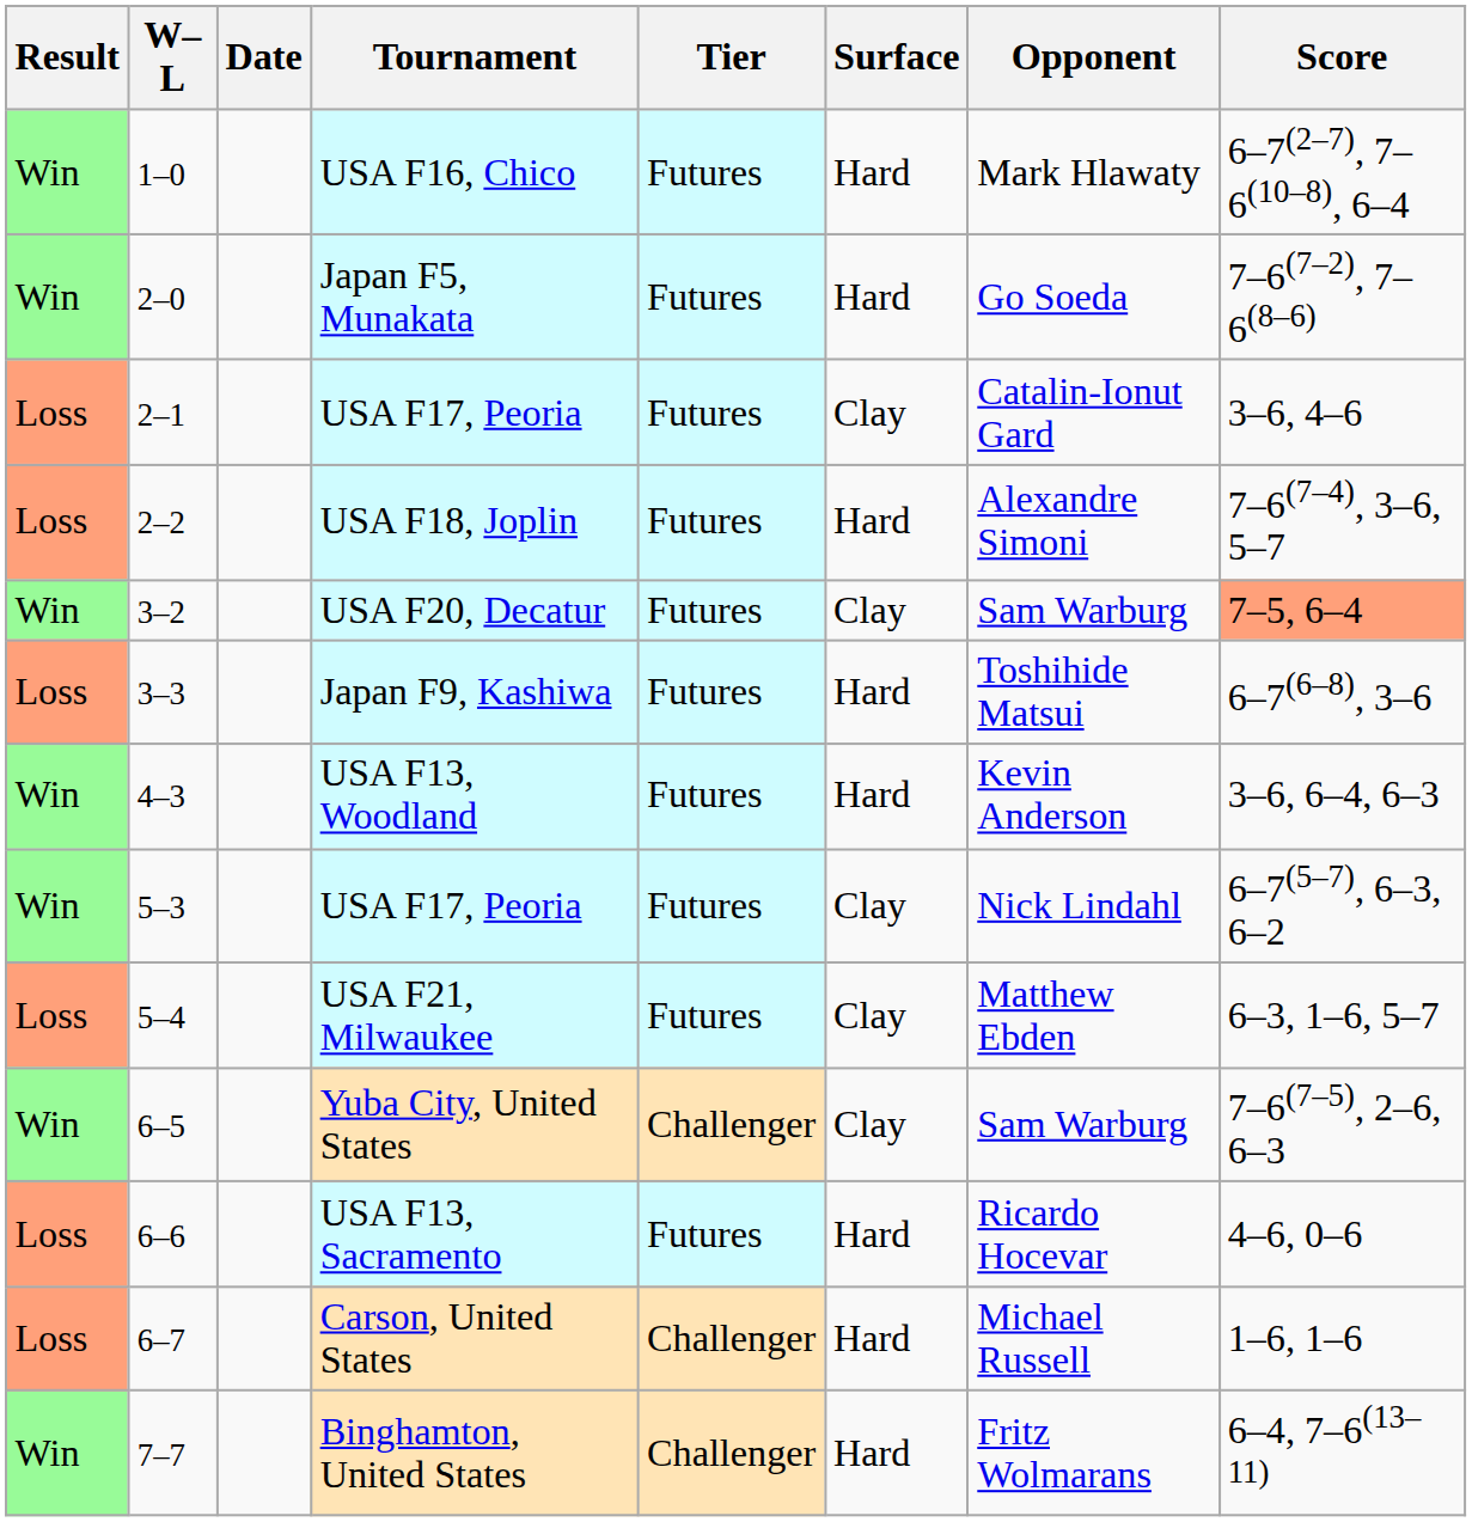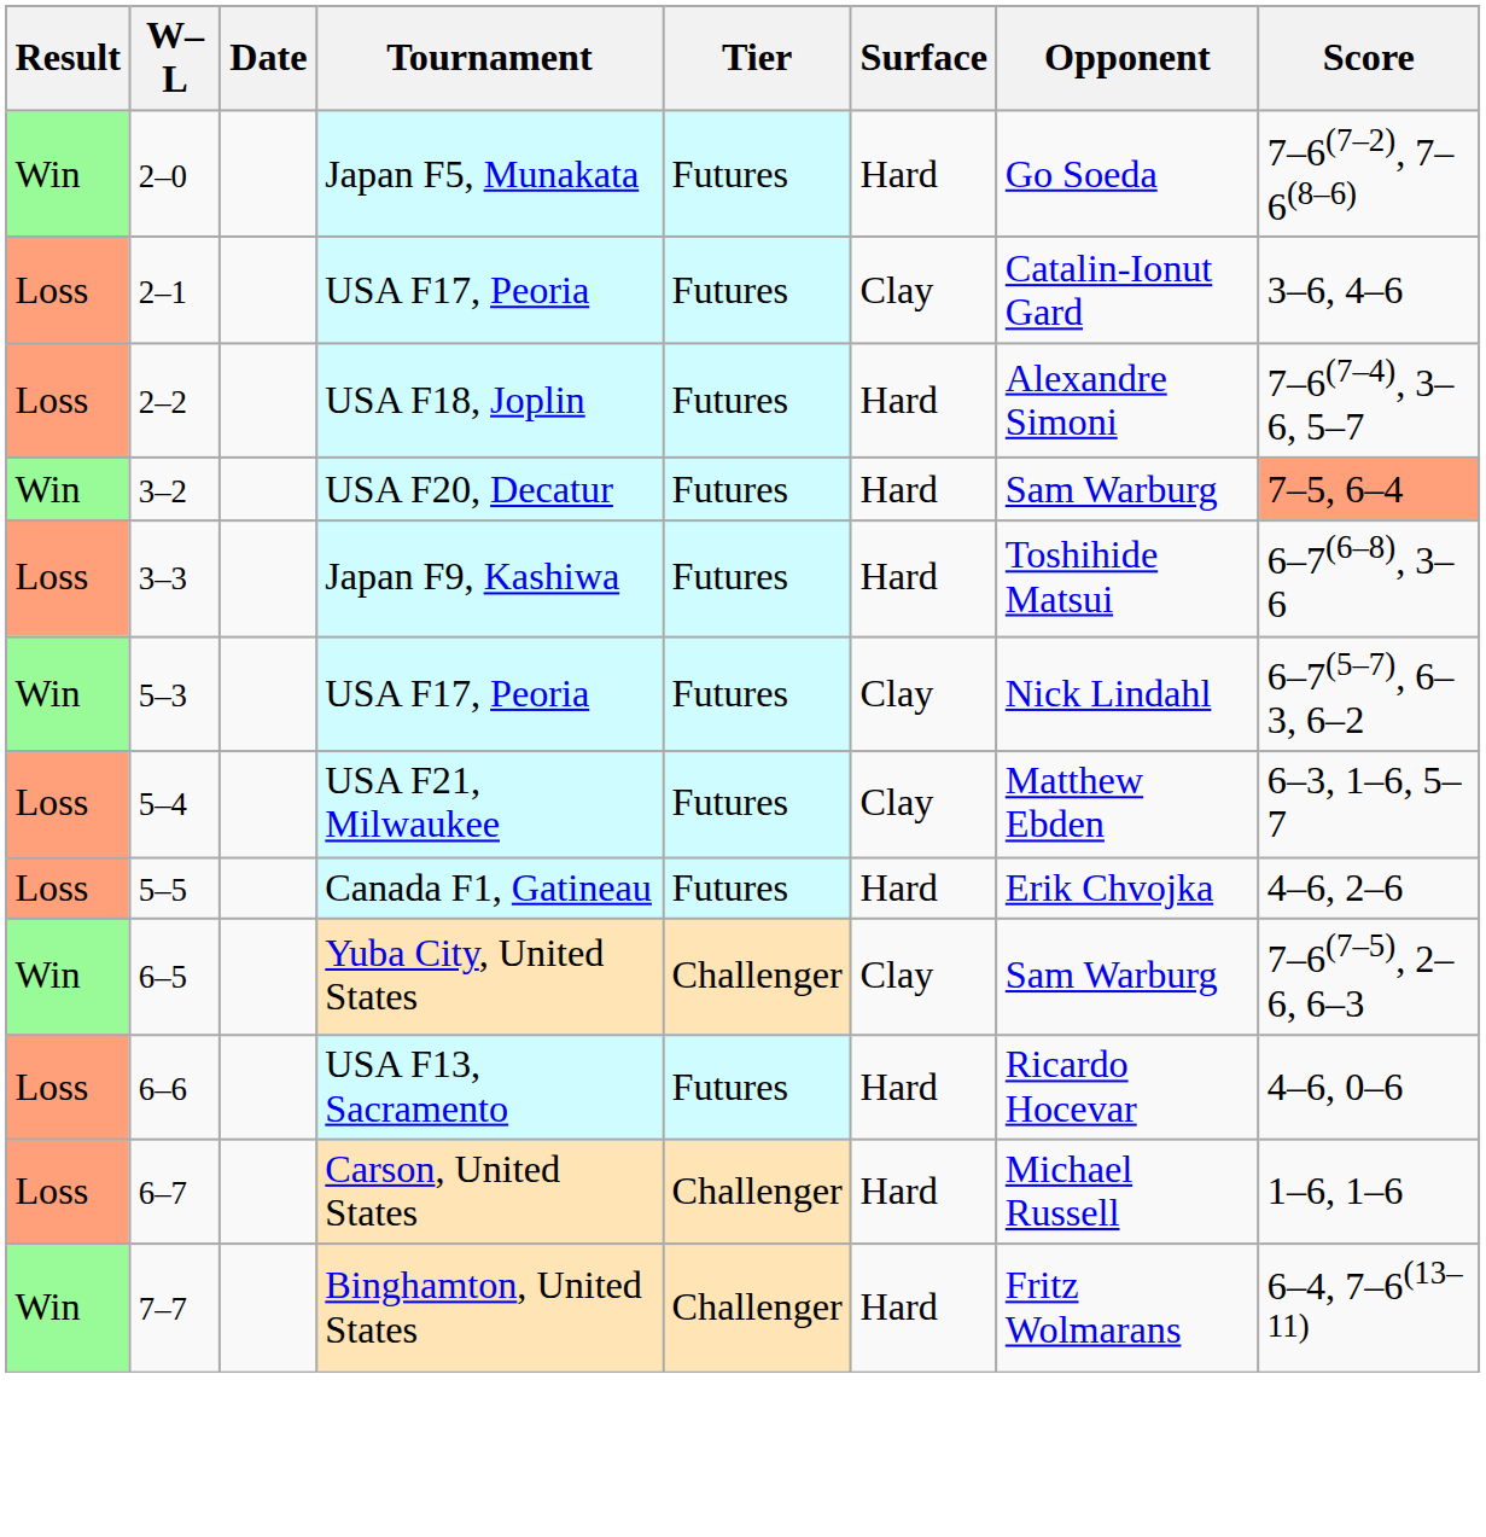 <table class="sortable wikitable">
 <tr>
 <th>Result</th>
 <th class="unsortable">W–L</th>
 <th>Date</th>
 <th>Tournament</th>
 <th>Tier</th>
 <th>Surface</th>
 <th>Opponent</th>
 <th class="unsortable">Score</th>
-</tr>
-<tr>
-<td bgcolor=98FB98>Win</td>
-<td><small>1–0</small></td>
-<td></td>
-<td style="background:#cffcff;">USA F16, <a href='#'>Chico</a></td>
-<td style="background:#cffcff;">Futures</td>
-<td>Hard</td>
-<td> Mark Hlawaty</td>
-<td>6–7<sup>(2–7)</sup>, 7–6<sup>(10–8)</sup>, 6–4</td>
 </tr>
 <tr>
 <td bgcolor=98FB98>Win</td>
 <td><small>2–0</small></td>
 <td></td>
 <td style="background:#cffcff;">Japan F5, <a href='#'>Munakata</a></td>
 <td style="background:#cffcff;">Futures</td>
 <td>Hard</td>
 <td> <a href='#'>Go Soeda</a></td>
 <td>7–6<sup>(7–2)</sup>, 7–6<sup>(8–6)</sup></td>
 </tr>
 <tr>
 <td bgcolor=FFA07A>Loss</td>
 <td><small>2–1</small></td>
 <td></td>
 <td style="background:#cffcff;">USA F17, <a href='#'>Peoria</a></td>
 <td style="background:#cffcff;">Futures</td>
 <td>Clay</td>
 <td> <a href='#'>Catalin-Ionut Gard</a></td>
 <td>3–6, 4–6</td>
 </tr>
 <tr>
 <td bgcolor=FFA07A>Loss</td>
 <td><small>2–2</small></td>
 <td></td>
 <td style="background:#cffcff;">USA F18, <a href='#'>Joplin</a></td>
 <td style="background:#cffcff;">Futures</td>
 <td>Hard</td>
 <td> <a href='#'>Alexandre Simoni</a></td>
 <td>7–6<sup>(7–4)</sup>, 3–6, 5–7</td>
 </tr>
 <tr>
 <td bgcolor=98FB98>Win</td>
 <td><small>3–2</small></td>
 <td></td>
 <td style="background:#cffcff;">USA F20, <a href='#'>Decatur</a></td>
 <td style="background:#cffcff;">Futures</td>
-<td>Clay</td>
+<td>Hard</td>
 <td> <a href='#'>Sam Warburg</a></td>
 <td style="background: lightsalmon;">7–5, 6–4</td>
 </tr>
 <tr>
 <td bgcolor=FFA07A>Loss</td>
 <td><small>3–3</small></td>
 <td></td>
 <td style="background:#cffcff;">Japan F9, <a href='#'>Kashiwa</a></td>
 <td style="background:#cffcff;">Futures</td>
 <td>Hard</td>
 <td> <a href='#'>Toshihide Matsui</a></td>
 <td>6–7<sup>(6–8)</sup>, 3–6</td>
-</tr>
-<tr>
-<td bgcolor=98FB98>Win</td>
-<td><small>4–3</small></td>
-<td></td>
-<td style="background:#cffcff;">USA F13, <a href='#'>Woodland</a></td>
-<td style="background:#cffcff;">Futures</td>
-<td>Hard</td>
-<td> <a href='#'>Kevin Anderson</a></td>
-<td>3–6, 6–4, 6–3</td>
 </tr>
 <tr>
 <td bgcolor=98FB98>Win</td>
 <td><small>5–3</small></td>
 <td></td>
 <td style="background:#cffcff;">USA F17, <a href='#'>Peoria</a></td>
 <td style="background:#cffcff;">Futures</td>
 <td>Clay</td>
 <td> <a href='#'>Nick Lindahl</a></td>
 <td>6–7<sup>(5–7)</sup>, 6–3, 6–2</td>
 </tr>
 <tr>
 <td bgcolor=FFA07A>Loss</td>
 <td><small>5–4</small></td>
 <td></td>
 <td style="background:#cffcff;">USA F21, <a href='#'>Milwaukee</a></td>
 <td style="background:#cffcff;">Futures</td>
 <td>Clay</td>
 <td> <a href='#'>Matthew Ebden</a></td>
 <td>6–3, 1–6, 5–7</td>
+</tr>
+<tr>
+<td bgcolor=FFA07A>Loss</td>
+<td><small>5–5</small></td>
+<td></td>
+<td style="background:#cffcff;">Canada F1, <a href='#'>Gatineau</a></td>
+<td style="background:#cffcff;">Futures</td>
+<td>Hard</td>
+<td> <a href='#'>Erik Chvojka</a></td>
+<td>4–6, 2–6</td>
 </tr>
 <tr>
 <td bgcolor=98FB98>Win</td>
 <td><small>6–5</small></td>
 <td></td>
 <td style="background:moccasin;"><a href='#'>Yuba City</a>, United States</td>
 <td style="background:moccasin;">Challenger</td>
 <td>Clay</td>
 <td> <a href='#'>Sam Warburg</a></td>
 <td>7–6<sup>(7–5)</sup>, 2–6, 6–3</td>
 </tr>
 <tr>
 <td bgcolor=FFA07A>Loss</td>
 <td><small>6–6</small></td>
 <td></td>
 <td style="background:#cffcff;">USA F13, <a href='#'>Sacramento</a></td>
 <td style="background:#cffcff;">Futures</td>
 <td>Hard</td>
 <td> <a href='#'>Ricardo Hocevar</a></td>
 <td>4–6, 0–6</td>
 </tr>
 <tr>
 <td bgcolor=FFA07A>Loss</td>
 <td><small>6–7</small></td>
 <td></td>
 <td style="background:moccasin;"><a href='#'>Carson</a>, United States</td>
 <td style="background:moccasin;">Challenger</td>
 <td>Hard</td>
 <td> <a href='#'>Michael Russell</a></td>
 <td>1–6, 1–6</td>
 </tr>
 <tr>
 <td bgcolor=98FB98>Win</td>
 <td><small>7–7</small></td>
 <td></td>
 <td style="background:moccasin;"><a href='#'>Binghamton</a>, United States</td>
 <td style="background:moccasin;">Challenger</td>
 <td>Hard</td>
 <td> <a href='#'>Fritz Wolmarans</a></td>
 <td>6–4, 7–6<sup>(13–11)</sup></td>
 </tr>
 </table>
